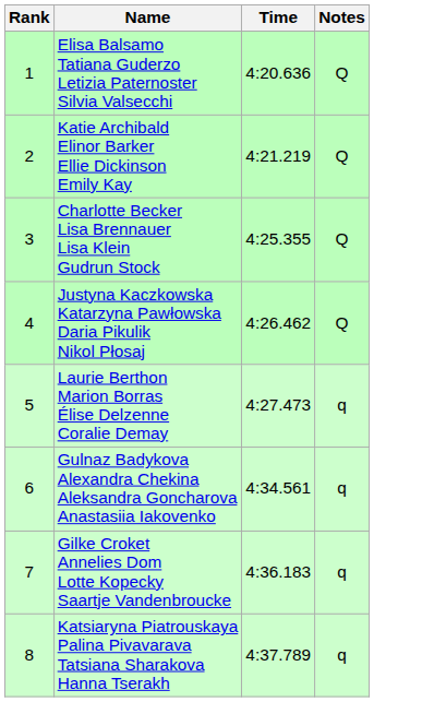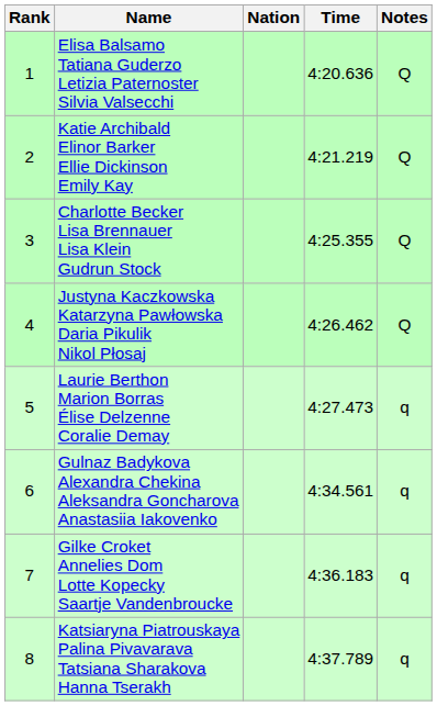 <table class="wikitable sortable" style="text-align:center">
 <tr>
 <th>Rank</th>
 <th>Name</th>
+<th>Nation</th>
 <th>Time</th>
 <th>Notes</th>
 </tr>
 <tr bgcolor=bbffbb>
 <td>1</td>
 <td align=left><a href='#'>Elisa Balsamo</a><br><a href='#'>Tatiana Guderzo</a><br><a href='#'>Letizia Paternoster</a><br><a href='#'>Silvia Valsecchi</a></td>
+<td align=left></td>
 <td>4:20.636</td>
 <td>Q</td>
 </tr>
 <tr bgcolor=bbffbb>
 <td>2</td>
 <td align=left><a href='#'>Katie Archibald</a><br><a href='#'>Elinor Barker</a><br><a href='#'>Ellie Dickinson</a><br><a href='#'>Emily Kay</a></td>
+<td align=left></td>
 <td>4:21.219</td>
 <td>Q</td>
 </tr>
 <tr bgcolor=bbffbb>
 <td>3</td>
 <td align=left><a href='#'>Charlotte Becker</a><br><a href='#'>Lisa Brennauer</a><br><a href='#'>Lisa Klein</a><br><a href='#'>Gudrun Stock</a></td>
+<td align=left></td>
 <td>4:25.355</td>
 <td>Q</td>
 </tr>
 <tr bgcolor=bbffbb>
 <td>4</td>
 <td align=left><a href='#'>Justyna Kaczkowska</a><br><a href='#'>Katarzyna Pawłowska</a><br><a href='#'>Daria Pikulik</a><br><a href='#'>Nikol Płosaj</a></td>
+<td align=left></td>
 <td>4:26.462</td>
 <td>Q</td>
 </tr>
 <tr bgcolor=ccffcc>
 <td>5</td>
 <td align=left><a href='#'>Laurie Berthon</a><br><a href='#'>Marion Borras</a><br><a href='#'>Élise Delzenne</a><br><a href='#'>Coralie Demay</a></td>
+<td align=left></td>
 <td>4:27.473</td>
 <td>q</td>
 </tr>
 <tr bgcolor=ccffcc>
 <td>6</td>
 <td align=left><a href='#'>Gulnaz Badykova</a><br><a href='#'>Alexandra Chekina</a><br><a href='#'>Aleksandra Goncharova</a><br><a href='#'>Anastasiia Iakovenko</a></td>
+<td align=left></td>
 <td>4:34.561</td>
 <td>q</td>
 </tr>
 <tr bgcolor=ccffcc>
 <td>7</td>
 <td align=left><a href='#'>Gilke Croket</a><br><a href='#'>Annelies Dom</a><br><a href='#'>Lotte Kopecky</a><br><a href='#'>Saartje Vandenbroucke</a></td>
+<td align=left></td>
 <td>4:36.183</td>
 <td>q</td>
 </tr>
 <tr bgcolor=ccffcc>
 <td>8</td>
 <td align=left><a href='#'>Katsiaryna Piatrouskaya</a><br><a href='#'>Palina Pivavarava</a><br><a href='#'>Tatsiana Sharakova</a><br><a href='#'>Hanna Tserakh</a></td>
+<td align=left></td>
 <td>4:37.789</td>
 <td>q</td>
 </tr>
 </table>
